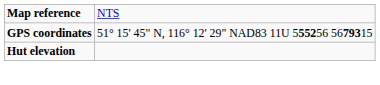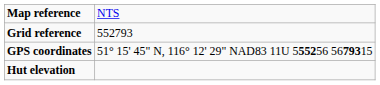 <table class = "wikitable">
 <tr>
 <td><strong>Map reference</strong></td>
 <td><a href='#'>NTS</a> </td>
+</tr>
+<tr>
+<td><strong>Grid reference</strong></td>
+<td>552793</td>
 </tr>
 <tr>
 <td><strong>GPS coordinates</strong></td>
 <td>51° 15' 45" N, 116° 12' 29" NAD83 11U 5<strong>552</strong>56 56<strong>793</strong>15</td>
 </tr>
 <tr>
 <td><strong>Hut elevation</strong></td>
 <td></td>
 </tr>
 </table>
